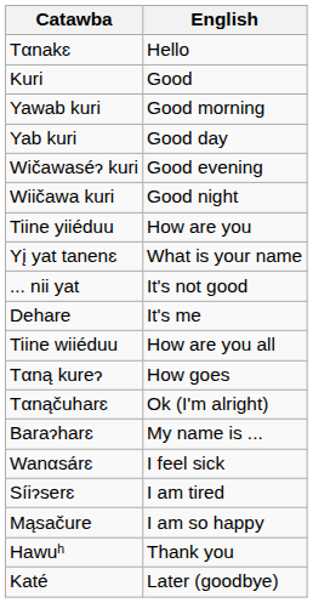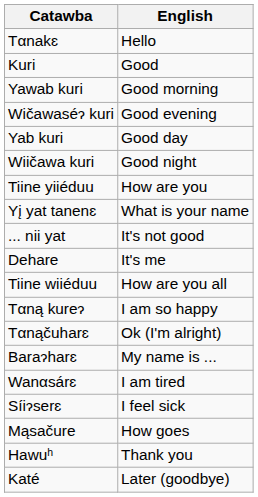 <table class="wikitable">
 <tr>
 <th>Catawba</th>
 <th>English</th>
 </tr>
 <tr>
 <td>Tαnakɛ</td>
 <td>Hello</td>
 </tr>
 <tr>
 <td>Kuri</td>
 <td>Good</td>
 </tr>
 <tr>
 <td>Yawab kuri</td>
 <td>Good morning</td>
 </tr>
 <tr>
+<td>Wičawaséɂ kuri</td>
+<td>Good evening</td>
+</tr>
+<tr>
 <td>Yab kuri</td>
 <td>Good day</td>
-</tr>
-<tr>
-<td>Wičawaséɂ kuri</td>
-<td>Good evening</td>
 </tr>
 <tr>
 <td>Wiičawa kuri</td>
 <td>Good night</td>
 </tr>
 <tr>
 <td>Tiine yiiéduu</td>
 <td>How are you</td>
 </tr>
 <tr>
 <td>Yį yat tanenɛ</td>
 <td>What is your name</td>
 </tr>
 <tr>
 <td>... nii yat</td>
 <td>It's not good</td>
 </tr>
 <tr>
 <td>Dehare</td>
 <td>It's me</td>
 </tr>
 <tr>
 <td>Tiine wiiéduu</td>
 <td>How are you all</td>
 </tr>
 <tr>
 <td>Tαną kureɂ</td>
-<td>How goes</td>
+<td>I am so happy</td>
 </tr>
 <tr>
 <td>Tαnąčuharɛ</td>
 <td>Ok (I'm alright)</td>
 </tr>
 <tr>
 <td>Baraɂharɛ</td>
 <td>My name is ...</td>
 </tr>
 <tr>
 <td>Wanαsárɛ</td>
+<td>I am tired</td>
+</tr>
+<tr>
+<td>Síiɂserɛ</td>
 <td>I feel sick</td>
 </tr>
 <tr>
-<td>Síiɂserɛ</td>
-<td>I am tired</td>
-</tr>
-<tr>
 <td>Mąsačure</td>
-<td>I am so happy</td>
+<td>How goes</td>
 </tr>
 <tr>
 <td>Hawuʰ</td>
 <td>Thank you</td>
 </tr>
 <tr>
 <td>Katé</td>
 <td>Later (goodbye)</td>
 </tr>
 </table>
